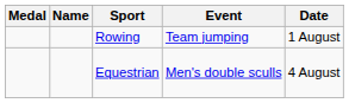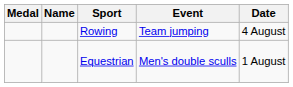 <table class="wikitable sortable" style="font-size:90%">
 <tr>
 <th>Medal</th>
 <th>Name</th>
 <th>Sport</th>
 <th>Event</th>
 <th>Date</th>
 </tr>
 <tr>
 <td></td>
 <td><br></td>
 <td><a href='#'>Rowing</a></td>
 <td><a href='#'>Team jumping</a></td>
-<td>1 August</td>
+<td>4 August</td>
 </tr>
 <tr>
 <td></td>
 <td><br><br><br></td>
 <td><a href='#'>Equestrian</a></td>
 <td><a href='#'>Men's double sculls</a></td>
-<td>4 August</td>
+<td>1 August</td>
 </tr>
 </table>
